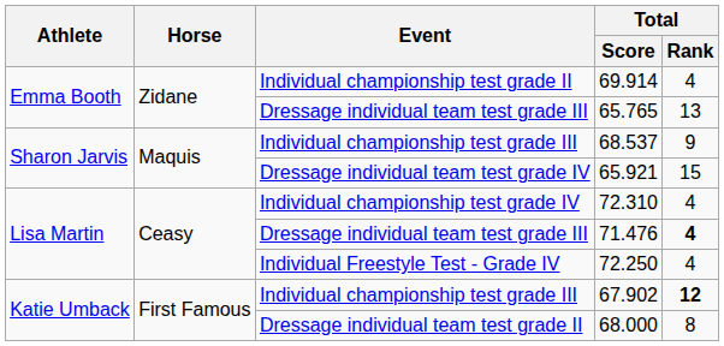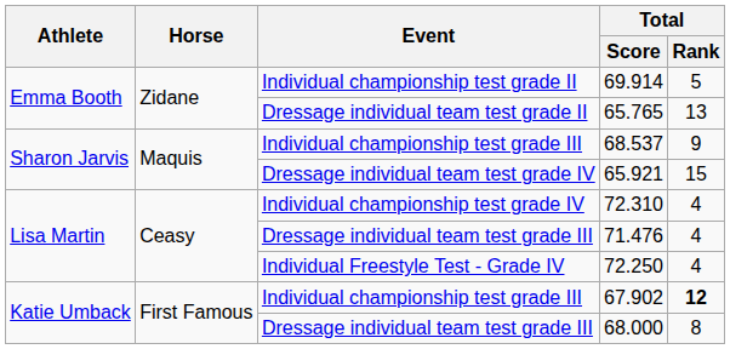 <table class=wikitable>
 <tr>
 <th rowspan="2">Athlete</th>
 <th rowspan="2">Horse</th>
 <th rowspan="2">Event</th>
 <th colspan="2">Total</th>
 </tr>
 <tr>
 <th>Score</th>
 <th>Rank</th>
 </tr>
 <tr>
 <td rowspan="2"><a href='#'>Emma Booth</a></td>
 <td rowspan="2">Zidane</td>
 <td><a href='#'>Individual championship test grade II</a></td>
 <td align="center">69.914</td>
-<td align="center">4</td>
+<td align="center">5</td>
 </tr>
 <tr>
-<td><a href='#'>Dressage individual team test grade III</a></td>
+<td><a href='#'>Dressage individual team test grade II</a></td>
 <td align="center">65.765</td>
 <td align="center">13</td>
 </tr>
 <tr>
 <td rowspan="2"><a href='#'>Sharon Jarvis</a></td>
 <td rowspan="2">Maquis</td>
 <td><a href='#'>Individual championship test grade III</a></td>
 <td align="center">68.537</td>
 <td align="center">9</td>
 </tr>
 <tr>
 <td><a href='#'>Dressage individual team test grade IV</a></td>
 <td align="center">65.921</td>
 <td align="center">15</td>
 </tr>
 <tr>
 <td rowspan="3"><a href='#'>Lisa Martin</a></td>
 <td rowspan="3">Ceasy</td>
 <td><a href='#'>Individual championship test grade IV</a></td>
 <td align="center">72.310</td>
 <td align="center">4</td>
 </tr>
 <tr>
 <td><a href='#'>Dressage individual team test grade III</a></td>
 <td align="center">71.476</td>
-<td align="center"><strong>4</strong></td>
+<td align="center">4</td>
 </tr>
 <tr>
 <td><a href='#'>Individual Freestyle Test - Grade IV</a></td>
 <td align="center">72.250</td>
 <td align="center">4</td>
 </tr>
 <tr>
 <td rowspan="2"><a href='#'>Katie Umback</a></td>
 <td rowspan="2">First Famous</td>
 <td><a href='#'>Individual championship test grade III</a></td>
 <td align="center">67.902</td>
 <td align="center"><strong>12</strong></td>
 </tr>
 <tr>
-<td><a href='#'>Dressage individual team test grade II</a></td>
+<td><a href='#'>Dressage individual team test grade III</a></td>
 <td align="center">68.000</td>
 <td align="center">8</td>
 </tr>
 </table>
